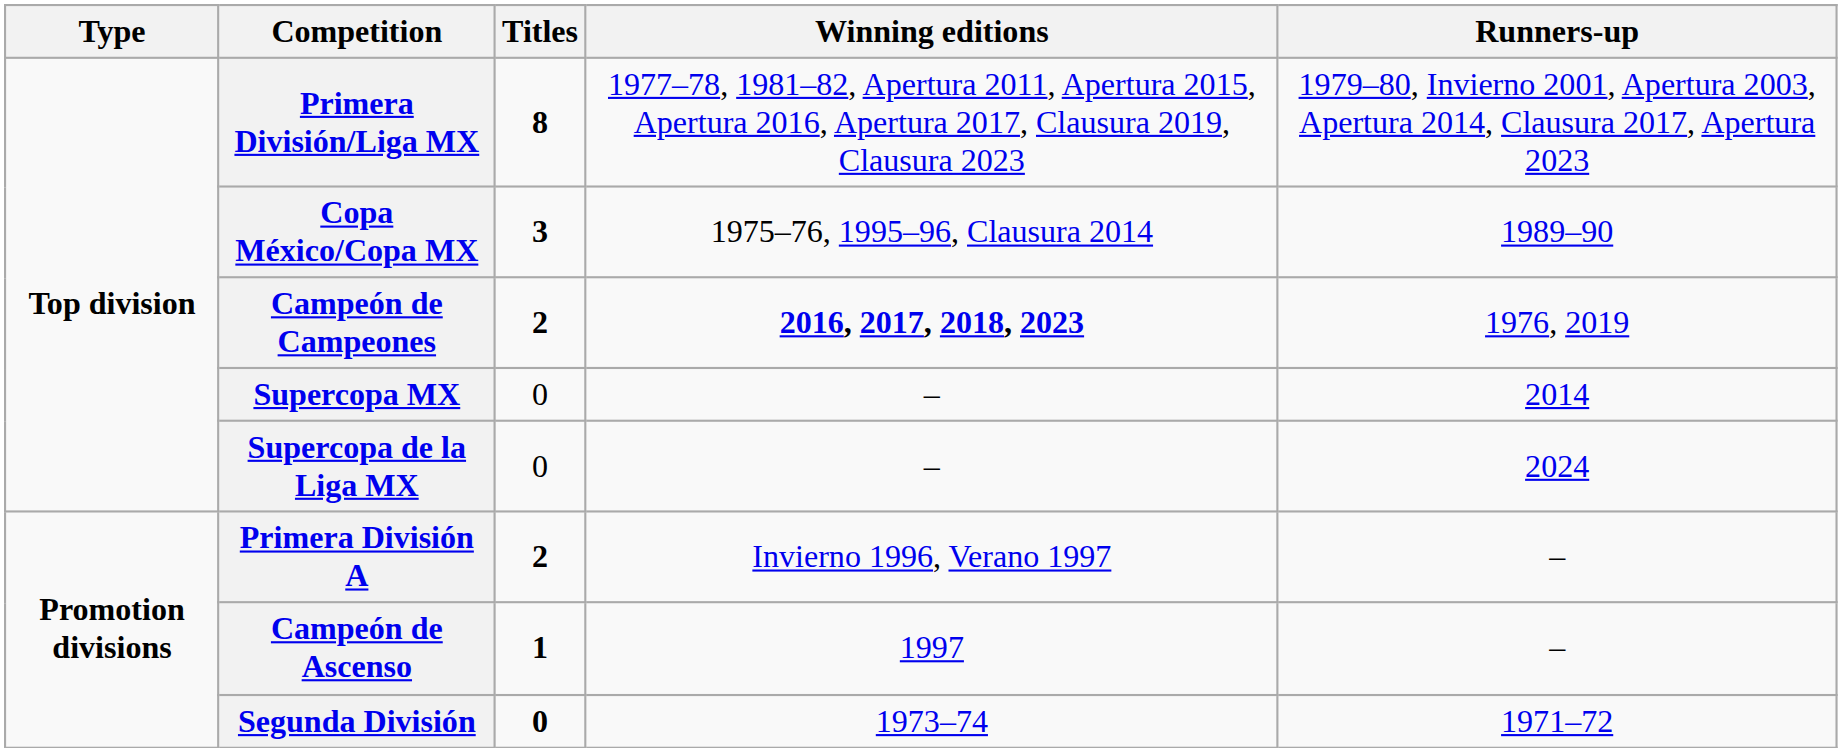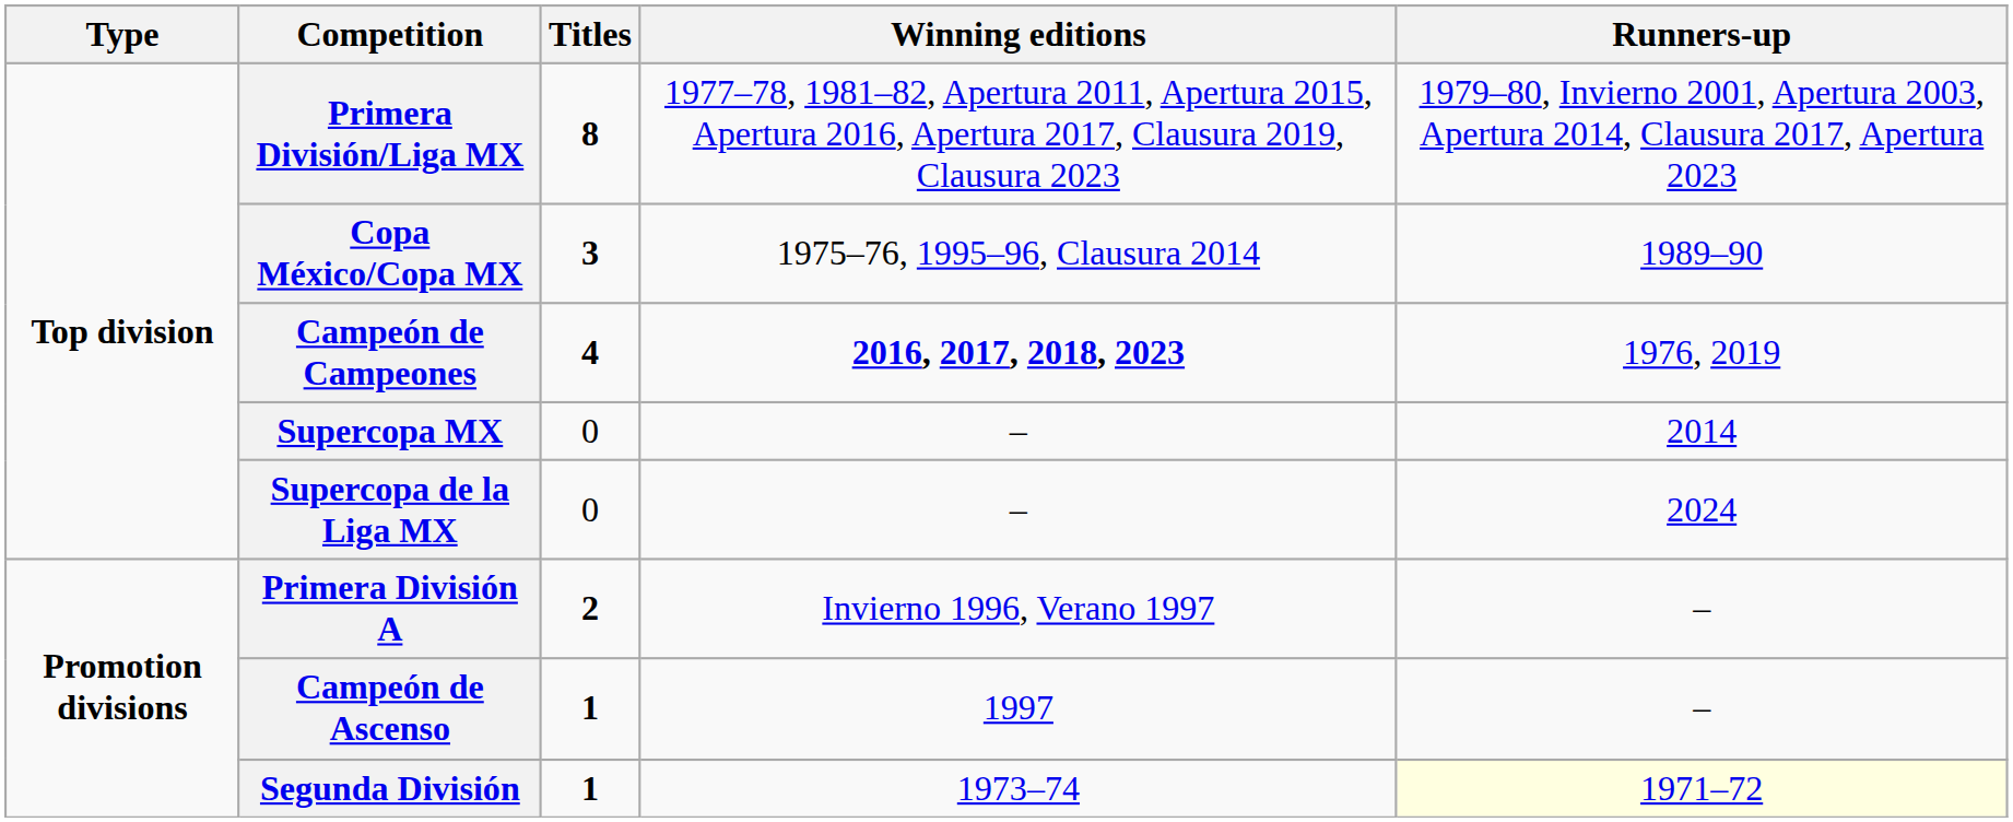 <table class="wikitable plainrowheaders" style="font-size:95%; text-align: center;">
 <tr>
 <th>Type</th>
 <th>Competition</th>
 <th>Titles</th>
 <th>Winning editions</th>
 <th>Runners-up</th>
 </tr>
 <tr>
 <td rowspan="5"><br><strong>Top division</strong></td>
 <th scope=col><a href='#'>Primera División/Liga MX</a></th>
 <td><strong>8</strong></td>
 <td><a href='#'>1977–78</a>, <a href='#'>1981–82</a>, <a href='#'>Apertura 2011</a>, <a href='#'>Apertura 2015</a>, <a href='#'>Apertura 2016</a>, <a href='#'>Apertura 2017</a>, <a href='#'>Clausura 2019</a>, <a href='#'>Clausura 2023</a></td>
 <td><a href='#'>1979–80</a>, <a href='#'>Invierno 2001</a>, <a href='#'>Apertura 2003</a>, <a href='#'>Apertura 2014</a>, <a href='#'>Clausura 2017</a>, <a href='#'>Apertura 2023</a></td>
 </tr>
 <tr>
 <th scope=col><a href='#'>Copa México/Copa MX</a></th>
 <td><strong>3</strong></td>
 <td>1975–76, <a href='#'>1995–96</a>, <a href='#'>Clausura 2014</a></td>
 <td><a href='#'>1989–90</a></td>
 </tr>
 <tr>
 <th scope=col><a href='#'>Campeón de Campeones</a></th>
-<td><strong>2</strong></td>
+<td><strong>4</strong></td>
 <td><strong><a href='#'>2016</a>, <a href='#'>2017</a>, <a href='#'>2018</a>, <a href='#'>2023</a></strong></td>
 <td><a href='#'>1976</a>, <a href='#'>2019</a></td>
 </tr>
 <tr>
 <th scope=col><a href='#'>Supercopa MX</a></th>
 <td>0</td>
 <td>–</td>
 <td><a href='#'>2014</a></td>
 </tr>
 <tr>
 <th scope=col><a href='#'>Supercopa de la Liga MX</a></th>
 <td>0</td>
 <td>–</td>
 <td><a href='#'>2024</a></td>
 </tr>
 <tr>
 <td rowspan="3"><strong>Promotion divisions</strong></td>
 <th scope=col><a href='#'>Primera División A</a></th>
 <td><strong>2</strong></td>
 <td><a href='#'>Invierno 1996</a>, <a href='#'>Verano 1997</a></td>
 <td>–</td>
 </tr>
 <tr>
 <th scope=col><a href='#'>Campeón de Ascenso</a></th>
 <td><strong>1</strong></td>
 <td><a href='#'>1997</a></td>
 <td>–</td>
 </tr>
 <tr>
 <th scope=col><a href='#'>Segunda División</a></th>
-<td><strong>0</strong></td>
+<td><strong>1</strong></td>
 <td><a href='#'>1973–74</a></td>
-<td><a href='#'>1971–72</a></td>
+<td style="background: lightyellow;"><a href='#'>1971–72</a></td>
 </tr>
 </table>
